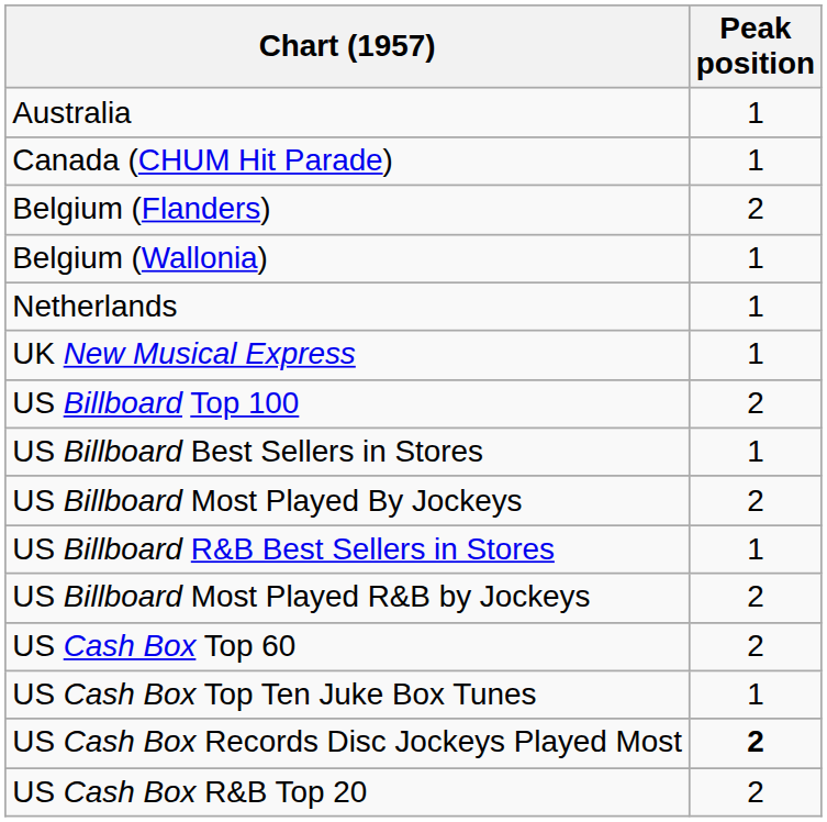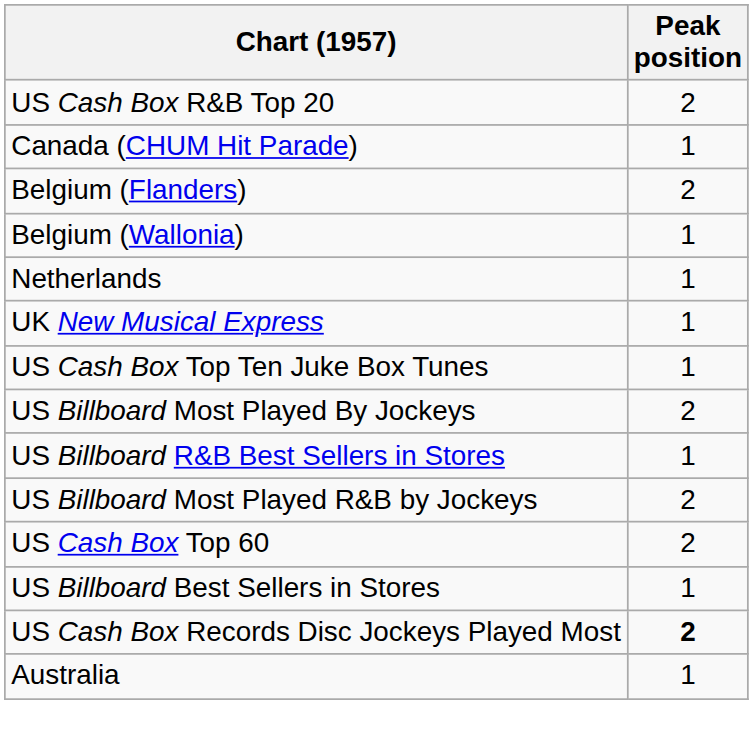 <table class="wikitable sortable">
 <tr>
 <th>Chart (1957)</th>
 <th>Peak<br>position</th>
 </tr>
 <tr>
-<td>Australia</td>
-<td align="center">1</td>
+<td>US <em>Cash Box</em> R&B Top 20</td>
+<td align="center">2</td>
 </tr>
 <tr>
 <td>Canada (<a href='#'>CHUM Hit Parade</a>)</td>
 <td align="center">1</td>
 </tr>
 <tr>
 <td>Belgium (<a href='#'>Flanders</a>)</td>
 <td align="center">2</td>
 </tr>
 <tr>
 <td>Belgium (<a href='#'>Wallonia</a>)</td>
 <td align="center">1</td>
 </tr>
 <tr>
 <td>Netherlands</td>
 <td align="center">1</td>
 </tr>
 <tr>
 <td>UK <em><a href='#'>New Musical Express</a></em></td>
 <td align="center">1</td>
 </tr>
 <tr>
-<td>US <em><a href='#'>Billboard</a></em> <a href='#'>Top 100</a></td>
-<td align="center">2</td>
-</tr>
-<tr>
-<td>US <em>Billboard</em> Best Sellers in Stores</td>
+<td>US <em>Cash Box</em> Top Ten Juke Box Tunes</td>
 <td align="center">1</td>
 </tr>
 <tr>
 <td>US <em>Billboard</em> Most Played By Jockeys</td>
 <td align="center">2</td>
 </tr>
 <tr>
 <td>US <em>Billboard</em> <a href='#'>R&B Best Sellers in Stores</a></td>
 <td align="center">1</td>
 </tr>
 <tr>
 <td>US <em>Billboard</em> Most Played R&B by Jockeys</td>
 <td align="center">2</td>
 </tr>
 <tr>
 <td>US <em><a href='#'>Cash Box</a></em> Top 60</td>
 <td align="center">2</td>
 </tr>
 <tr>
-<td>US <em>Cash Box</em> Top Ten Juke Box Tunes</td>
+<td>US <em>Billboard</em> Best Sellers in Stores</td>
 <td align="center">1</td>
 </tr>
 <tr>
 <td>US <em>Cash Box</em> Records Disc Jockeys Played Most</td>
 <td align="center"><strong>2</strong></td>
 </tr>
 <tr>
-<td>US <em>Cash Box</em> R&B Top 20</td>
-<td align="center">2</td>
+<td>Australia</td>
+<td align="center">1</td>
 </tr>
 </table>
